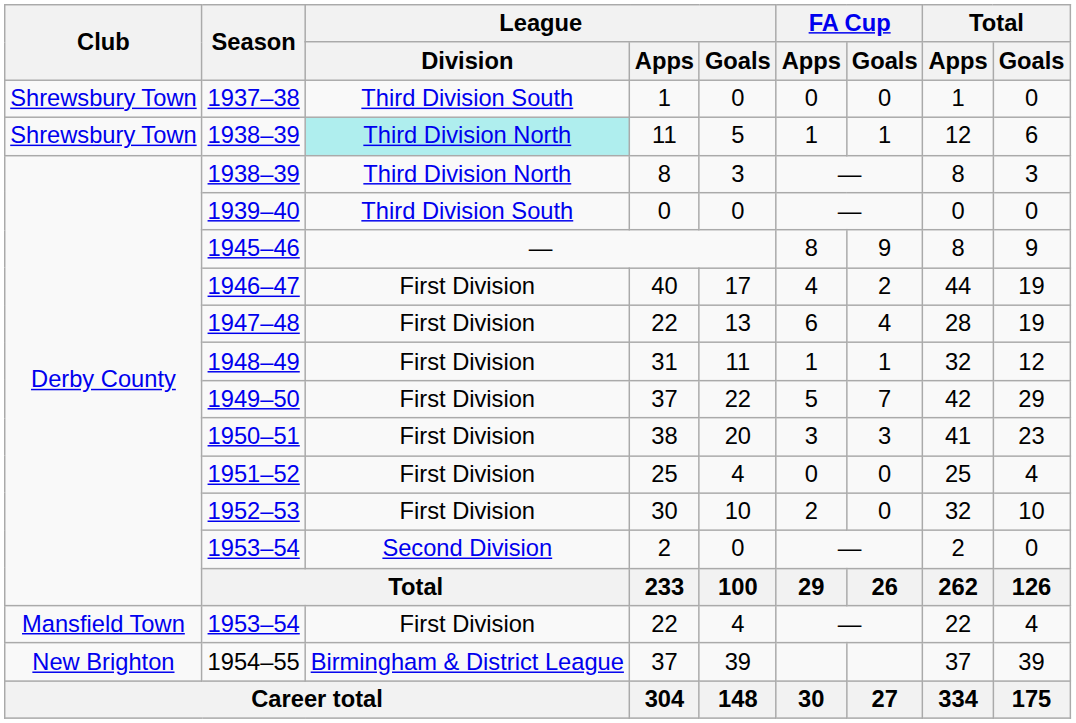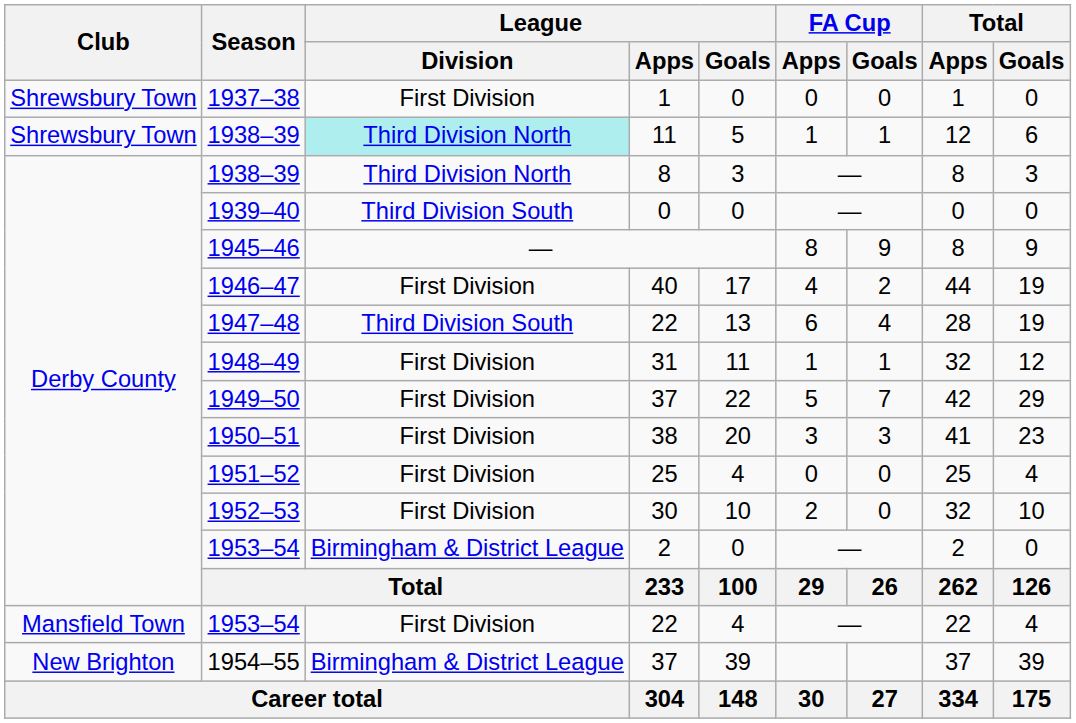 <table class="wikitable" style="text-align: center;">
 <tr>
 <th rowspan="2">Club</th>
 <th rowspan="2">Season</th>
 <th colspan="3">League</th>
 <th colspan="2"><a href='#'>FA Cup</a></th>
 <th colspan="2">Total</th>
 </tr>
 <tr>
 <th>Division</th>
 <th>Apps</th>
 <th>Goals</th>
 <th>Apps</th>
 <th>Goals</th>
 <th>Apps</th>
 <th>Goals</th>
 </tr>
 <tr>
 <td><a href='#'>Shrewsbury Town</a></td>
 <td><a href='#'>1937–38</a></td>
-<td><a href='#'>Third Division South</a></td>
+<td>First Division</td>
 <td>1</td>
 <td>0</td>
 <td>0</td>
 <td>0</td>
 <td>1</td>
 <td>0</td>
 </tr>
 <tr>
 <td><a href='#'>Shrewsbury Town</a></td>
 <td><a href='#'>1938–39</a></td>
 <td style="background: paleturquoise;"><a href='#'>Third Division North</a></td>
 <td>11</td>
 <td>5</td>
 <td>1</td>
 <td>1</td>
 <td>12</td>
 <td>6</td>
 </tr>
 <tr>
 <td rowspan="12"><a href='#'>Derby County</a></td>
 <td><a href='#'>1938–39</a></td>
 <td><a href='#'>Third Division North</a></td>
 <td>8</td>
 <td>3</td>
 <td colspan="2">—</td>
 <td>8</td>
 <td>3</td>
 </tr>
 <tr>
 <td><a href='#'>1939–40</a></td>
 <td><a href='#'>Third Division South</a></td>
 <td>0</td>
 <td>0</td>
 <td colspan="2">—</td>
 <td>0</td>
 <td>0</td>
 </tr>
 <tr>
 <td><a href='#'>1945–46</a></td>
 <td colspan="3">—</td>
 <td>8</td>
 <td>9</td>
 <td>8</td>
 <td>9</td>
 </tr>
 <tr>
 <td><a href='#'>1946–47</a></td>
 <td>First Division</td>
 <td>40</td>
 <td>17</td>
 <td>4</td>
 <td>2</td>
 <td>44</td>
 <td>19</td>
 </tr>
 <tr>
 <td><a href='#'>1947–48</a></td>
-<td>First Division</td>
+<td><a href='#'>Third Division South</a></td>
 <td>22</td>
 <td>13</td>
 <td>6</td>
 <td>4</td>
 <td>28</td>
 <td>19</td>
 </tr>
 <tr>
 <td><a href='#'>1948–49</a></td>
 <td>First Division</td>
 <td>31</td>
 <td>11</td>
 <td>1</td>
 <td>1</td>
 <td>32</td>
 <td>12</td>
 </tr>
 <tr>
 <td><a href='#'>1949–50</a></td>
 <td>First Division</td>
 <td>37</td>
 <td>22</td>
 <td>5</td>
 <td>7</td>
 <td>42</td>
 <td>29</td>
 </tr>
 <tr>
 <td><a href='#'>1950–51</a></td>
 <td>First Division</td>
 <td>38</td>
 <td>20</td>
 <td>3</td>
 <td>3</td>
 <td>41</td>
 <td>23</td>
 </tr>
 <tr>
 <td><a href='#'>1951–52</a></td>
 <td>First Division</td>
 <td>25</td>
 <td>4</td>
 <td>0</td>
 <td>0</td>
 <td>25</td>
 <td>4</td>
 </tr>
 <tr>
 <td><a href='#'>1952–53</a></td>
 <td>First Division</td>
 <td>30</td>
 <td>10</td>
 <td>2</td>
 <td>0</td>
 <td>32</td>
 <td>10</td>
 </tr>
 <tr>
 <td><a href='#'>1953–54</a></td>
-<td><a href='#'>Second Division</a></td>
+<td><a href='#'>Birmingham & District League</a></td>
 <td>2</td>
 <td>0</td>
 <td colspan="2">—</td>
 <td>2</td>
 <td>0</td>
 </tr>
 <tr>
 <th colspan="2">Total</th>
 <th>233</th>
 <th>100</th>
 <th>29</th>
 <th>26</th>
 <th>262</th>
 <th>126</th>
 </tr>
 <tr>
 <td><a href='#'>Mansfield Town</a></td>
 <td><a href='#'>1953–54</a></td>
 <td>First Division</td>
 <td>22</td>
 <td>4</td>
 <td colspan="2">—</td>
 <td>22</td>
 <td>4</td>
 </tr>
 <tr>
 <td><a href='#'>New Brighton</a></td>
 <td>1954–55</td>
 <td><a href='#'>Birmingham & District League</a></td>
 <td>37</td>
 <td>39</td>
 <td></td>
 <td></td>
 <td>37</td>
 <td>39</td>
 </tr>
 <tr>
 <th colspan="3">Career total</th>
 <th>304</th>
 <th>148</th>
 <th>30</th>
 <th>27</th>
 <th>334</th>
 <th>175</th>
 </tr>
 </table>
